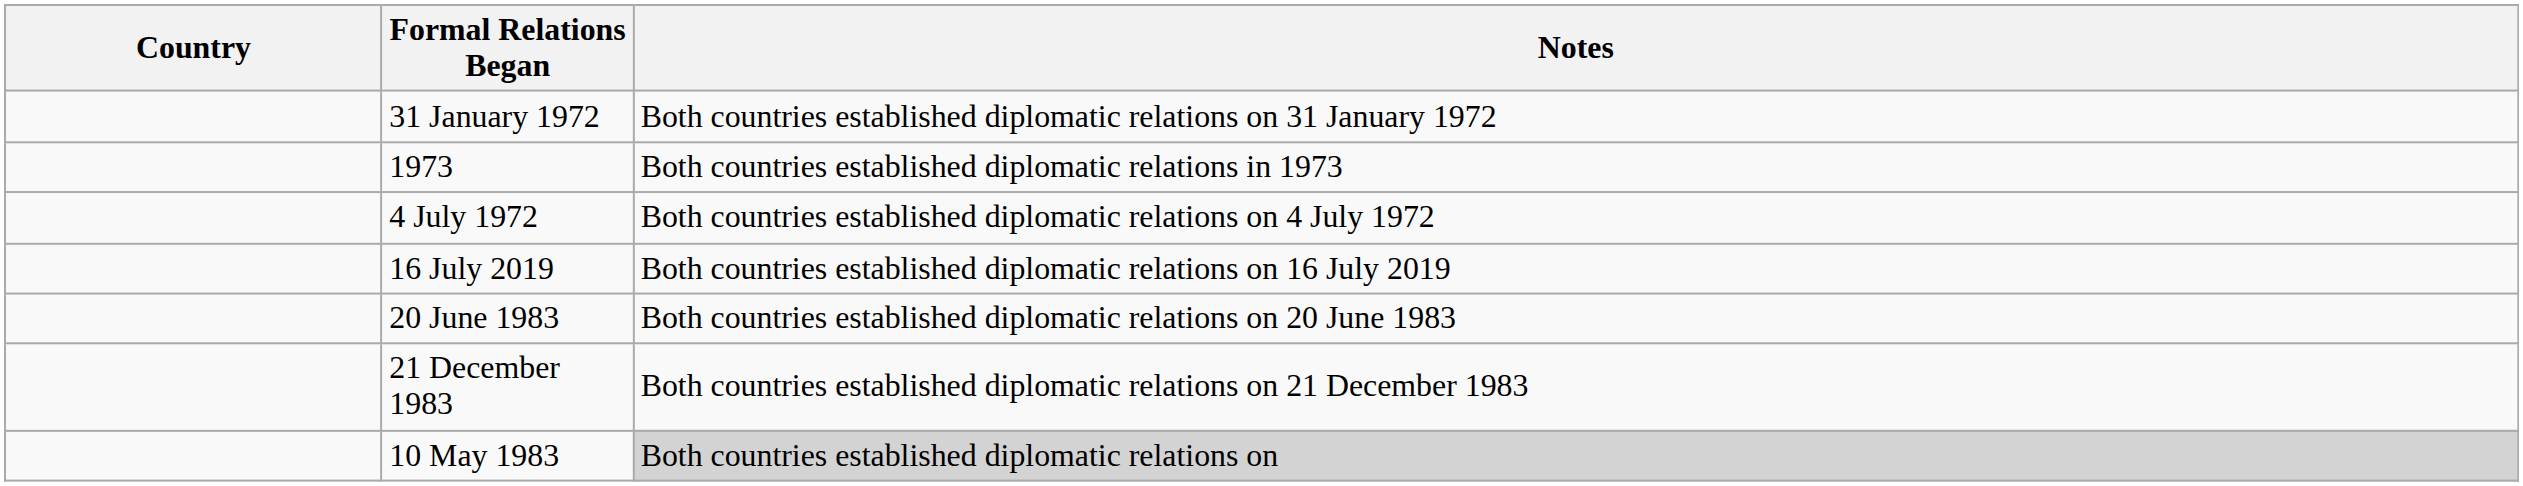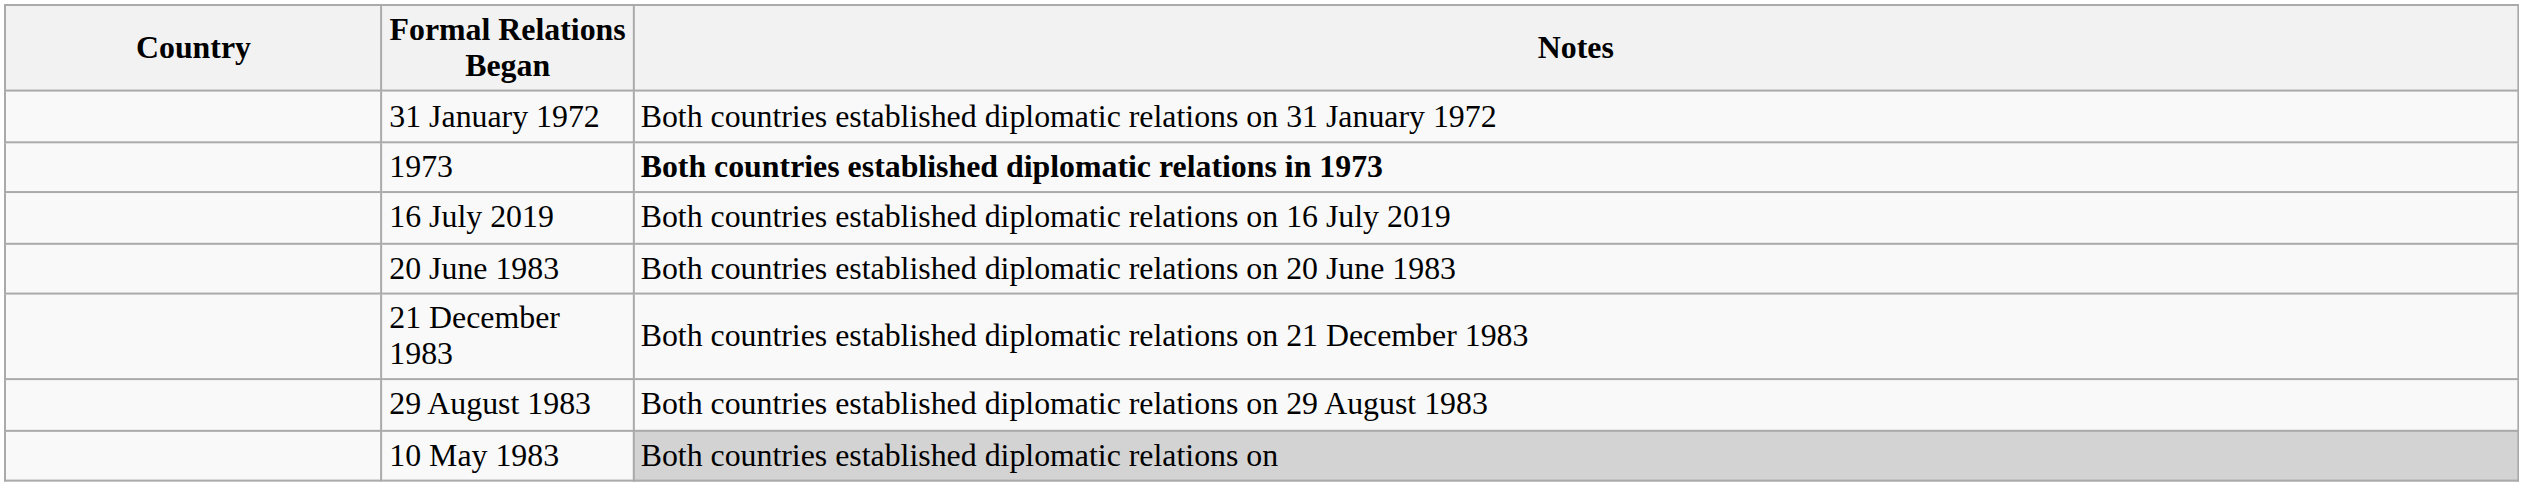 <table class="wikitable sortable" style="width:100%; margin:auto;">
 <tr>
 <th style="width:15%;">Country</th>
 <th style="width:10%;">Formal Relations Began</th>
 <th>Notes</th>
 </tr>
 <tr>
 <td></td>
 <td>31 January 1972</td>
 <td>Both countries established diplomatic relations on 31 January 1972</td>
 </tr>
 <tr>
 <td></td>
 <td>1973</td>
-<td>Both countries established diplomatic relations in 1973</td>
-</tr>
-<tr>
-<td></td>
-<td>4 July 1972</td>
-<td>Both countries established diplomatic relations on 4 July 1972</td>
+<td><strong>Both countries established diplomatic relations in 1973</strong></td>
 </tr>
 <tr>
 <td></td>
 <td>16 July 2019</td>
 <td>Both countries established diplomatic relations on 16 July 2019</td>
 </tr>
 <tr>
 <td></td>
 <td>20 June 1983</td>
 <td>Both countries established diplomatic relations on 20 June 1983</td>
 </tr>
 <tr>
 <td></td>
 <td>21 December 1983</td>
 <td>Both countries established diplomatic relations on 21 December 1983</td>
 </tr>
 <tr>
 <td></td>
+<td>29 August 1983</td>
+<td>Both countries established diplomatic relations on 29 August 1983</td>
+</tr>
+<tr>
+<td></td>
 <td>10 May 1983</td>
 <td style="background: lightgrey;">Both countries established diplomatic relations on </td>
 </tr>
 </table>
